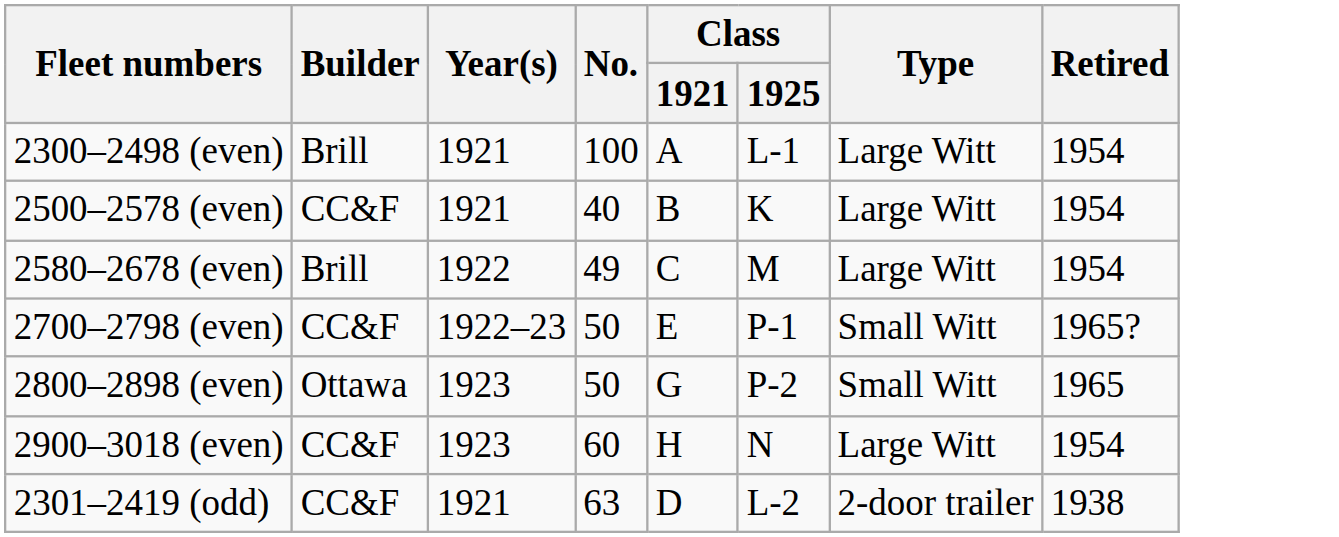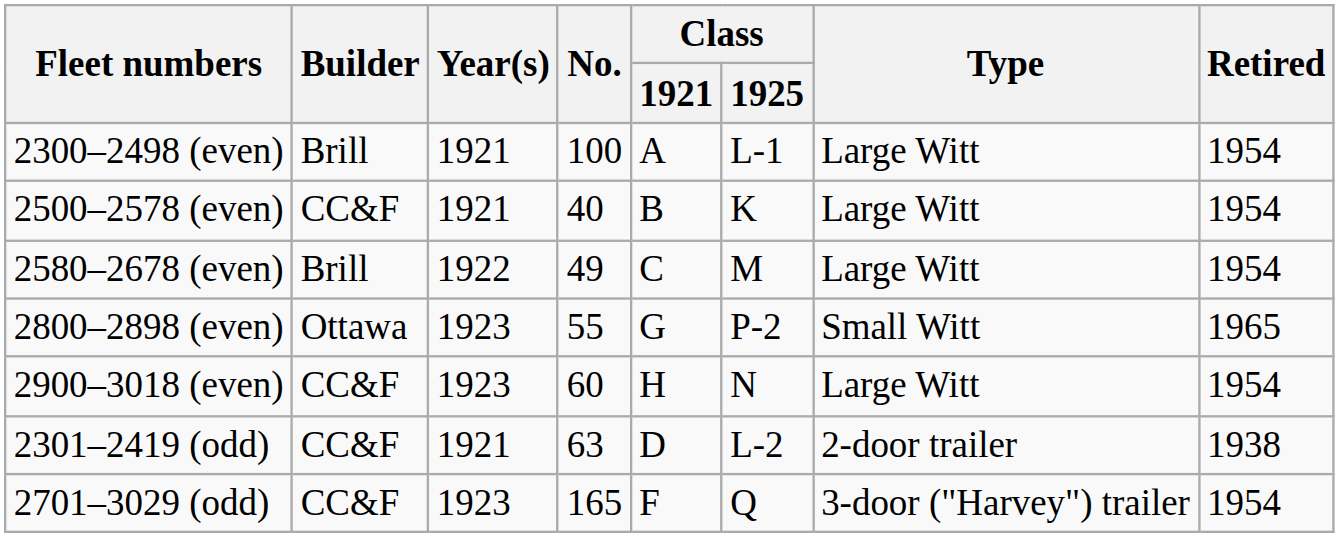 <table class="wikitable sortable">
 <tr>
 <th rowspan=2>Fleet numbers</th>
 <th rowspan=2>Builder</th>
 <th rowspan=2>Year(s)</th>
 <th rowspan=2>No.</th>
 <th colspan=2>Class</th>
 <th rowspan=2>Type</th>
 <th rowspan=2>Retired</th>
 </tr>
 <tr>
 <th>1921</th>
 <th>1925</th>
 </tr>
 <tr>
 <td>2300–2498 (even)</td>
 <td>Brill</td>
 <td>1921</td>
 <td>100</td>
 <td>A</td>
 <td>L-1</td>
 <td>Large Witt</td>
 <td>1954</td>
 </tr>
 <tr>
 <td>2500–2578 (even)</td>
 <td>CC&F</td>
 <td>1921</td>
 <td>40</td>
 <td>B</td>
 <td>K</td>
 <td>Large Witt</td>
 <td>1954</td>
 </tr>
 <tr>
 <td>2580–2678 (even)</td>
 <td>Brill</td>
 <td>1922</td>
 <td>49</td>
 <td>C</td>
 <td>M</td>
 <td>Large Witt</td>
 <td>1954</td>
 </tr>
 <tr>
-<td>2700–2798 (even)</td>
-<td>CC&F</td>
-<td>1922–23</td>
-<td>50</td>
-<td>E</td>
-<td>P-1</td>
-<td>Small Witt</td>
-<td>1965?</td>
-</tr>
-<tr>
 <td>2800–2898 (even)</td>
 <td>Ottawa</td>
 <td>1923</td>
-<td>50</td>
+<td>55</td>
 <td>G</td>
 <td>P-2</td>
 <td>Small Witt</td>
 <td>1965</td>
 </tr>
 <tr>
 <td>2900–3018 (even)</td>
 <td>CC&F</td>
 <td>1923</td>
 <td>60</td>
 <td>H</td>
 <td>N</td>
 <td>Large Witt</td>
 <td>1954</td>
 </tr>
 <tr>
 <td>2301–2419 (odd)</td>
 <td>CC&F</td>
 <td>1921</td>
 <td>63</td>
 <td>D</td>
 <td>L-2</td>
 <td>2-door trailer</td>
 <td>1938</td>
 </tr>
+<tr>
+<td>2701–3029 (odd)</td>
+<td>CC&F</td>
+<td>1923</td>
+<td>165</td>
+<td>F</td>
+<td>Q</td>
+<td>3-door ("Harvey") trailer</td>
+<td>1954</td>
+</tr>
 </table>
